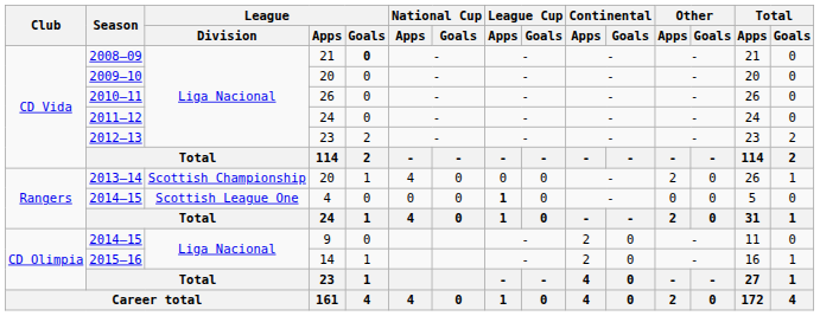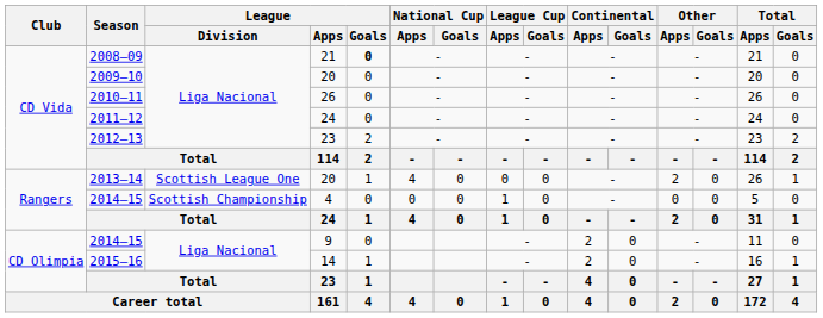 <table class="wikitable" style="text-align: center;">
 <tr>
 <th rowspan="2">Club</th>
 <th rowspan="2">Season</th>
 <th colspan="3">League</th>
 <th colspan="2">National Cup</th>
 <th colspan="2">League Cup</th>
 <th colspan="2">Continental</th>
 <th colspan="2">Other</th>
 <th colspan="2">Total</th>
 </tr>
 <tr>
 <th>Division</th>
 <th>Apps</th>
 <th>Goals</th>
 <th>Apps</th>
 <th>Goals</th>
 <th>Apps</th>
 <th>Goals</th>
 <th>Apps</th>
 <th>Goals</th>
 <th>Apps</th>
 <th>Goals</th>
 <th>Apps</th>
 <th>Goals</th>
 </tr>
 <tr>
 <td rowspan="6" valign="center"><a href='#'>CD Vida</a></td>
 <td><a href='#'>2008–09</a></td>
 <td rowspan="5" valign="center"><a href='#'>Liga Nacional</a></td>
 <td>21</td>
 <td><strong>0</strong></td>
 <td colspan="2">-</td>
 <td colspan="2">-</td>
 <td colspan="2">-</td>
 <td colspan="2">-</td>
 <td>21</td>
 <td>0</td>
 </tr>
 <tr>
 <td><a href='#'>2009–10</a></td>
 <td>20</td>
 <td>0</td>
 <td colspan="2">-</td>
 <td colspan="2">-</td>
 <td colspan="2">-</td>
 <td colspan="2">-</td>
 <td>20</td>
 <td>0</td>
 </tr>
 <tr>
 <td><a href='#'>2010–11</a></td>
 <td>26</td>
 <td>0</td>
 <td colspan="2">-</td>
 <td colspan="2">-</td>
 <td colspan="2">-</td>
 <td colspan="2">-</td>
 <td>26</td>
 <td>0</td>
 </tr>
 <tr>
 <td><a href='#'>2011–12</a></td>
 <td>24</td>
 <td>0</td>
 <td colspan="2">-</td>
 <td colspan="2">-</td>
 <td colspan="2">-</td>
 <td colspan="2">-</td>
 <td>24</td>
 <td>0</td>
 </tr>
 <tr>
 <td><a href='#'>2012–13</a></td>
 <td>23</td>
 <td>2</td>
 <td colspan="2">-</td>
 <td colspan="2">-</td>
 <td colspan="2">-</td>
 <td colspan="2">-</td>
 <td>23</td>
 <td>2</td>
 </tr>
 <tr>
 <th colspan="2">Total</th>
 <th>114</th>
 <th>2</th>
 <th>-</th>
 <th>-</th>
 <th>-</th>
 <th>-</th>
 <th>-</th>
 <th>-</th>
 <th>-</th>
 <th>-</th>
 <th>114</th>
 <th>2</th>
 </tr>
 <tr>
 <td rowspan="3" valign="center"><a href='#'>Rangers</a></td>
 <td><a href='#'>2013–14</a></td>
-<td><a href='#'>Scottish Championship</a></td>
+<td><a href='#'>Scottish League One</a></td>
 <td>20</td>
 <td>1</td>
 <td>4</td>
 <td>0</td>
 <td>0</td>
 <td>0</td>
 <td colspan="2">-</td>
 <td>2</td>
 <td>0</td>
 <td>26</td>
 <td>1</td>
 </tr>
 <tr>
 <td><a href='#'>2014–15</a></td>
-<td><a href='#'>Scottish League One</a></td>
+<td><a href='#'>Scottish Championship</a></td>
 <td>4</td>
 <td>0</td>
 <td>0</td>
 <td>0</td>
-<td><strong>1</strong></td>
+<td>1</td>
 <td>0</td>
 <td colspan="2">-</td>
 <td>0</td>
 <td>0</td>
 <td>5</td>
 <td>0</td>
 </tr>
 <tr>
 <th colspan="2">Total</th>
 <th>24</th>
 <th>1</th>
 <th>4</th>
 <th>0</th>
 <th>1</th>
 <th>0</th>
 <th>-</th>
 <th>-</th>
 <th>2</th>
 <th>0</th>
 <th>31</th>
 <th>1</th>
 </tr>
 <tr>
 <td rowspan="3" valign="center"><a href='#'>CD Olimpia</a></td>
 <td><a href='#'>2014–15</a></td>
 <td rowspan="2" valign="center"><a href='#'>Liga Nacional</a></td>
 <td>9</td>
 <td>0</td>
 <td></td>
 <td></td>
 <td colspan="2">-</td>
 <td>2</td>
 <td>0</td>
 <td colspan="2">-</td>
 <td>11</td>
 <td>0</td>
 </tr>
 <tr>
 <td><a href='#'>2015–16</a></td>
 <td>14</td>
 <td>1</td>
 <td></td>
 <td></td>
 <td colspan="2">-</td>
 <td>2</td>
 <td>0</td>
 <td colspan="2">-</td>
 <td>16</td>
 <td>1</td>
 </tr>
 <tr>
 <th colspan="2">Total</th>
 <th>23</th>
 <th>1</th>
 <th></th>
 <th></th>
 <th>-</th>
 <th>-</th>
 <th>4</th>
 <th>0</th>
 <th>-</th>
 <th>-</th>
 <th>27</th>
 <th>1</th>
 </tr>
 <tr>
 <th colspan="3">Career total</th>
 <th>161</th>
 <th>4</th>
 <th>4</th>
 <th>0</th>
 <th>1</th>
 <th>0</th>
 <th>4</th>
 <th>0</th>
 <th>2</th>
 <th>0</th>
 <th>172</th>
 <th>4</th>
 </tr>
 </table>
